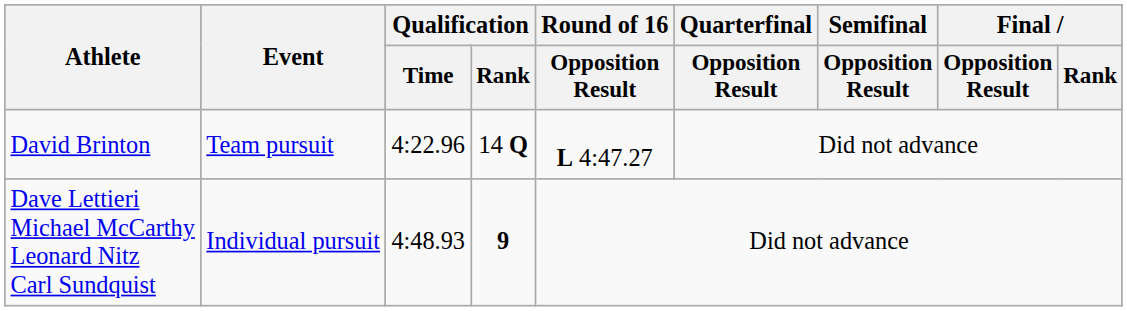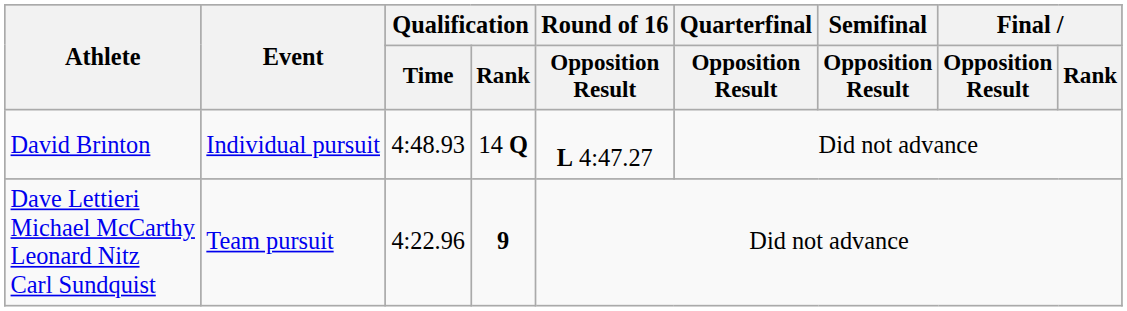 <table class=wikitable style=font-size:90%;text-align:center>
 <tr>
 <th rowspan=2>Athlete</th>
 <th rowspan=2>Event</th>
 <th colspan=2>Qualification</th>
 <th>Round of 16</th>
 <th>Quarterfinal</th>
 <th>Semifinal</th>
 <th colspan=2>Final / </th>
 </tr>
 <tr style=font-size:95%>
 <th>Time</th>
 <th>Rank</th>
 <th>Opposition<br>Result</th>
 <th>Opposition<br>Result</th>
 <th>Opposition<br>Result</th>
 <th>Opposition<br>Result</th>
 <th>Rank</th>
 </tr>
 <tr>
 <td align=left><a href='#'>David Brinton</a></td>
-<td align=left><a href='#'>Team pursuit</a></td>
-<td>4:22.96</td>
+<td align=left><a href='#'>Individual pursuit</a></td>
+<td>4:48.93</td>
 <td>14 <strong>Q</strong></td>
 <td><br><strong>L</strong> 4:47.27</td>
 <td colspan=4>Did not advance</td>
 </tr>
 <tr>
 <td align=left><a href='#'>Dave Lettieri</a><br><a href='#'>Michael McCarthy</a><br><a href='#'>Leonard Nitz</a><br><a href='#'>Carl Sundquist</a></td>
-<td align=left><a href='#'>Individual pursuit</a></td>
-<td>4:48.93</td>
+<td align=left><a href='#'>Team pursuit</a></td>
+<td>4:22.96</td>
 <td><strong>9</strong></td>
 <td colspan=5>Did not advance</td>
 </tr>
 </table>
